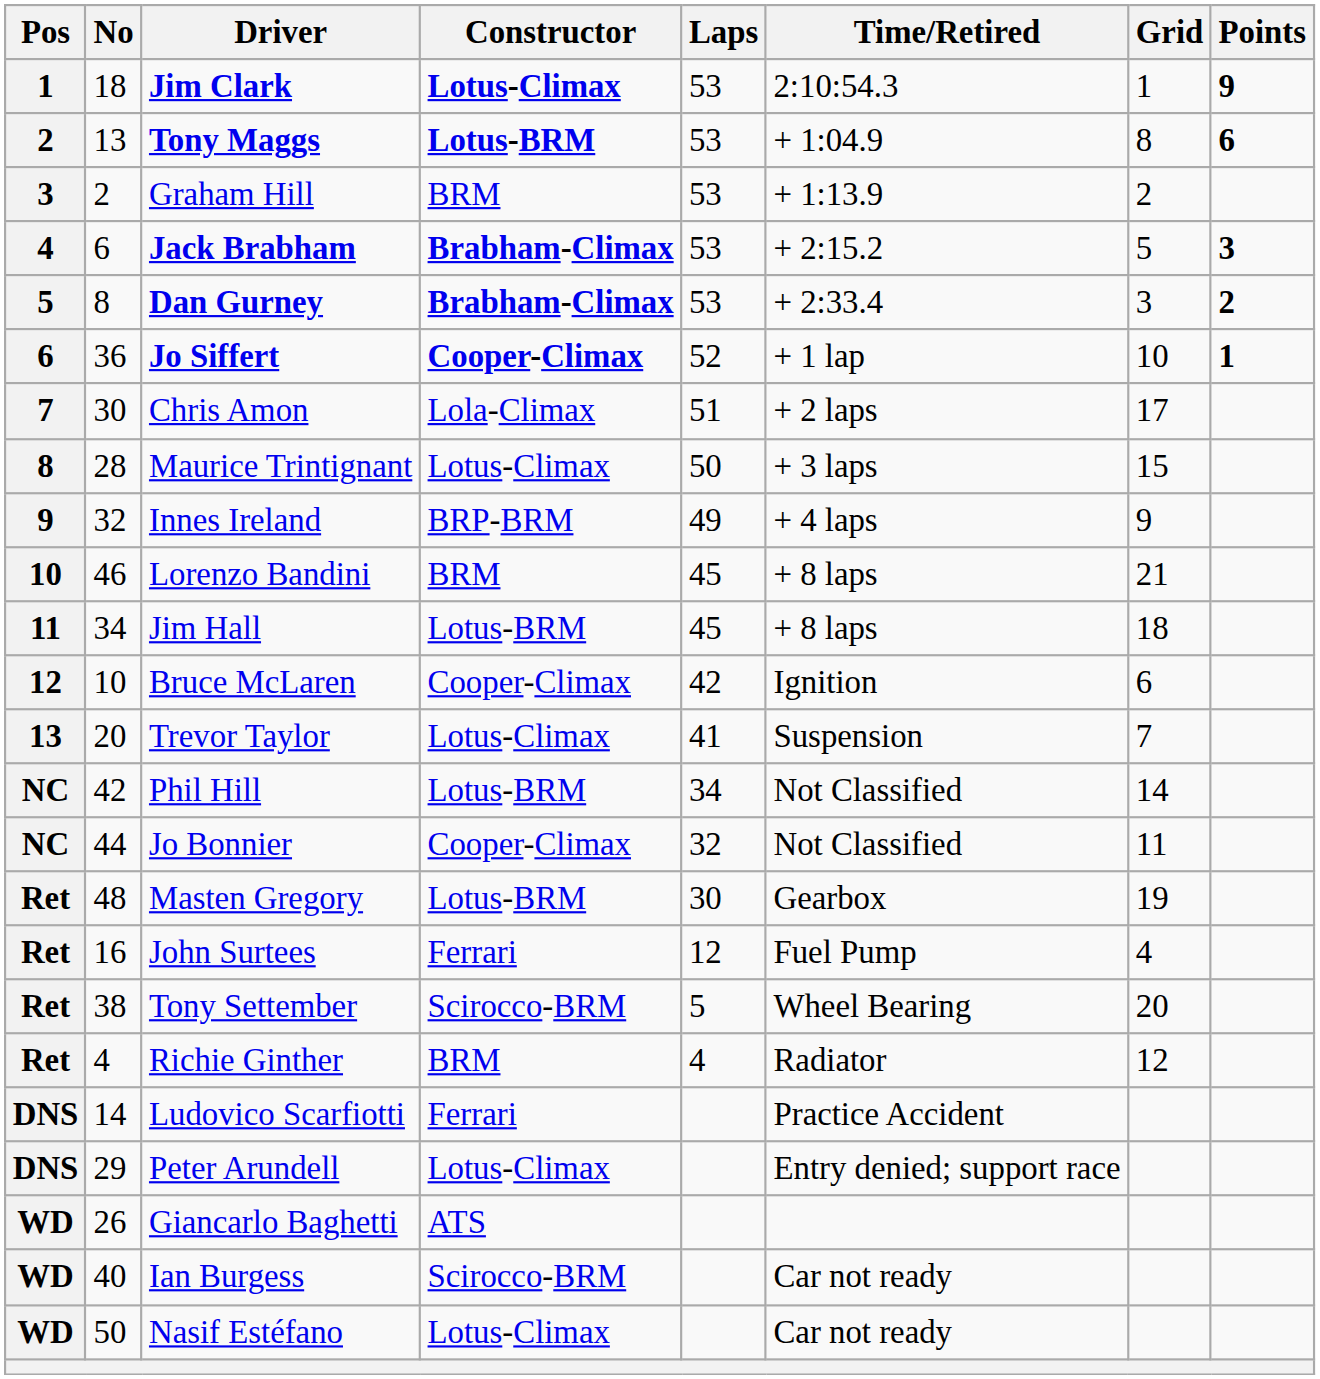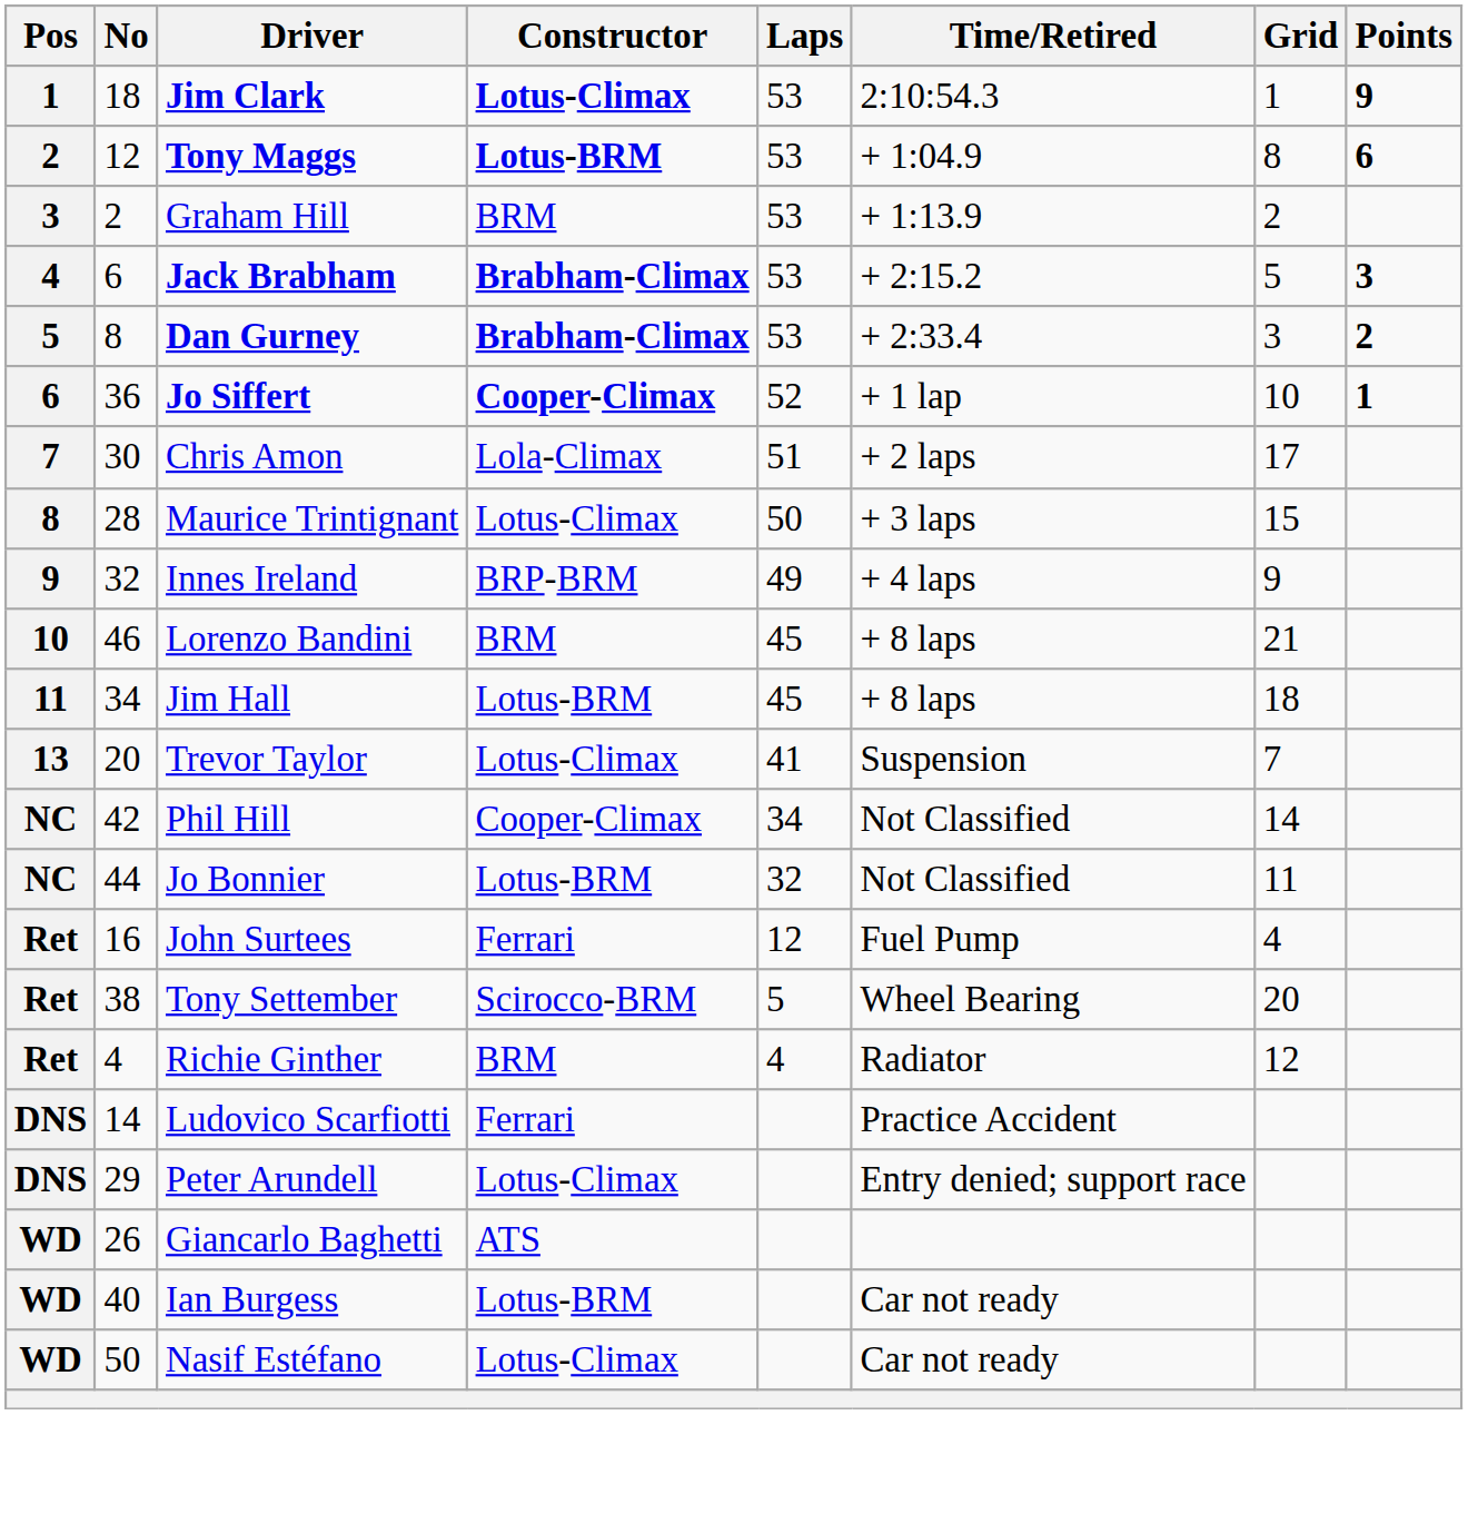 <table class="wikitable" style="font-size: 95%">
 <tr>
 <th>Pos</th>
 <th>No</th>
 <th>Driver</th>
 <th>Constructor</th>
 <th>Laps</th>
 <th>Time/Retired</th>
 <th>Grid</th>
 <th>Points</th>
 </tr>
 <tr>
 <th>1</th>
 <td>18</td>
 <td> <strong><a href='#'>Jim Clark</a></strong></td>
 <td><strong><a href='#'>Lotus</a>-<a href='#'>Climax</a></strong></td>
 <td>53</td>
 <td>2:10:54.3</td>
 <td>1</td>
 <td><strong>9</strong></td>
 </tr>
 <tr>
 <th>2</th>
-<td>13</td>
+<td>12</td>
 <td> <strong><a href='#'>Tony Maggs</a></strong></td>
 <td><strong><a href='#'>Lotus</a>-<a href='#'>BRM</a></strong></td>
 <td>53</td>
 <td>+ 1:04.9</td>
 <td>8</td>
 <td><strong>6</strong></td>
 </tr>
 <tr>
 <th>3</th>
 <td>2</td>
 <td> <a href='#'>Graham Hill</a></td>
 <td><a href='#'>BRM</a></td>
 <td>53</td>
 <td>+ 1:13.9</td>
 <td>2</td>
 <td></td>
 </tr>
 <tr>
 <th>4</th>
 <td>6</td>
 <td> <strong><a href='#'>Jack Brabham</a></strong></td>
 <td><strong><a href='#'>Brabham</a>-<a href='#'>Climax</a></strong></td>
 <td>53</td>
 <td>+ 2:15.2</td>
 <td>5</td>
 <td><strong>3</strong></td>
 </tr>
 <tr>
 <th>5</th>
 <td>8</td>
 <td> <strong><a href='#'>Dan Gurney</a></strong></td>
 <td><strong><a href='#'>Brabham</a>-<a href='#'>Climax</a></strong></td>
 <td>53</td>
 <td>+ 2:33.4</td>
 <td>3</td>
 <td><strong>2</strong></td>
 </tr>
 <tr>
 <th>6</th>
 <td>36</td>
 <td> <strong><a href='#'>Jo Siffert</a></strong></td>
 <td><strong><a href='#'>Cooper</a>-<a href='#'>Climax</a></strong></td>
 <td>52</td>
 <td>+ 1 lap</td>
 <td>10</td>
 <td><strong>1</strong></td>
 </tr>
 <tr>
 <th>7</th>
 <td>30</td>
 <td> <a href='#'>Chris Amon</a></td>
 <td><a href='#'>Lola</a>-<a href='#'>Climax</a></td>
 <td>51</td>
 <td>+ 2 laps</td>
 <td>17</td>
 <td></td>
 </tr>
 <tr>
 <th>8</th>
 <td>28</td>
 <td> <a href='#'>Maurice Trintignant</a></td>
 <td><a href='#'>Lotus</a>-<a href='#'>Climax</a></td>
 <td>50</td>
 <td>+ 3 laps</td>
 <td>15</td>
 <td></td>
 </tr>
 <tr>
 <th>9</th>
 <td>32</td>
 <td> <a href='#'>Innes Ireland</a></td>
 <td><a href='#'>BRP</a>-<a href='#'>BRM</a></td>
 <td>49</td>
 <td>+ 4 laps</td>
 <td>9</td>
 <td></td>
 </tr>
 <tr>
 <th>10</th>
 <td>46</td>
 <td> <a href='#'>Lorenzo Bandini</a></td>
 <td><a href='#'>BRM</a></td>
 <td>45</td>
 <td>+ 8 laps</td>
 <td>21</td>
 <td></td>
 </tr>
 <tr>
 <th>11</th>
 <td>34</td>
 <td> <a href='#'>Jim Hall</a></td>
 <td><a href='#'>Lotus</a>-<a href='#'>BRM</a></td>
 <td>45</td>
 <td>+ 8 laps</td>
 <td>18</td>
 <td></td>
 </tr>
 <tr>
-<th>12</th>
-<td>10</td>
-<td> <a href='#'>Bruce McLaren</a></td>
-<td><a href='#'>Cooper</a>-<a href='#'>Climax</a></td>
-<td>42</td>
-<td>Ignition</td>
-<td>6</td>
-<td></td>
-</tr>
-<tr>
 <th>13</th>
 <td>20</td>
 <td> <a href='#'>Trevor Taylor</a></td>
 <td><a href='#'>Lotus</a>-<a href='#'>Climax</a></td>
 <td>41</td>
 <td>Suspension</td>
 <td>7</td>
 <td></td>
 </tr>
 <tr>
 <th>NC</th>
 <td>42</td>
 <td> <a href='#'>Phil Hill</a></td>
-<td><a href='#'>Lotus</a>-<a href='#'>BRM</a></td>
+<td><a href='#'>Cooper</a>-<a href='#'>Climax</a></td>
 <td>34</td>
 <td>Not Classified</td>
 <td>14</td>
 <td></td>
 </tr>
 <tr>
 <th>NC</th>
 <td>44</td>
 <td> <a href='#'>Jo Bonnier</a></td>
-<td><a href='#'>Cooper</a>-<a href='#'>Climax</a></td>
+<td><a href='#'>Lotus</a>-<a href='#'>BRM</a></td>
 <td>32</td>
 <td>Not Classified</td>
 <td>11</td>
-<td></td>
-</tr>
-<tr>
-<th>Ret</th>
-<td>48</td>
-<td> <a href='#'>Masten Gregory</a></td>
-<td><a href='#'>Lotus</a>-<a href='#'>BRM</a></td>
-<td>30</td>
-<td>Gearbox</td>
-<td>19</td>
 <td></td>
 </tr>
 <tr>
 <th>Ret</th>
 <td>16</td>
 <td> <a href='#'>John Surtees</a></td>
 <td><a href='#'>Ferrari</a></td>
 <td>12</td>
 <td>Fuel Pump</td>
 <td>4</td>
 <td></td>
 </tr>
 <tr>
 <th>Ret</th>
 <td>38</td>
 <td> <a href='#'>Tony Settember</a></td>
 <td><a href='#'>Scirocco</a>-<a href='#'>BRM</a></td>
 <td>5</td>
 <td>Wheel Bearing</td>
 <td>20</td>
 <td></td>
 </tr>
 <tr>
 <th>Ret</th>
 <td>4</td>
 <td> <a href='#'>Richie Ginther</a></td>
 <td><a href='#'>BRM</a></td>
 <td>4</td>
 <td>Radiator</td>
 <td>12</td>
 <td></td>
 </tr>
 <tr>
 <th>DNS</th>
 <td>14</td>
 <td> <a href='#'>Ludovico Scarfiotti</a></td>
 <td><a href='#'>Ferrari</a></td>
 <td></td>
 <td>Practice Accident</td>
 <td></td>
 <td></td>
 </tr>
 <tr>
 <th>DNS</th>
 <td>29</td>
 <td> <a href='#'>Peter Arundell</a></td>
 <td><a href='#'>Lotus</a>-<a href='#'>Climax</a></td>
 <td></td>
 <td>Entry denied; support race</td>
 <td></td>
 <td></td>
 </tr>
 <tr>
 <th>WD</th>
 <td>26</td>
 <td> <a href='#'>Giancarlo Baghetti</a></td>
 <td><a href='#'>ATS</a></td>
 <td></td>
 <td></td>
 <td></td>
 <td></td>
 </tr>
 <tr>
 <th>WD</th>
 <td>40</td>
 <td> <a href='#'>Ian Burgess</a></td>
-<td><a href='#'>Scirocco</a>-<a href='#'>BRM</a></td>
+<td><a href='#'>Lotus</a>-<a href='#'>BRM</a></td>
 <td></td>
 <td>Car not ready</td>
 <td></td>
 <td></td>
 </tr>
 <tr>
 <th>WD</th>
 <td>50</td>
 <td> <a href='#'>Nasif Estéfano</a></td>
 <td><a href='#'>Lotus</a>-<a href='#'>Climax</a></td>
 <td></td>
 <td>Car not ready</td>
 <td></td>
 <td></td>
 </tr>
 <tr>
 <th colspan="8"></th>
 </tr>
 </table>
